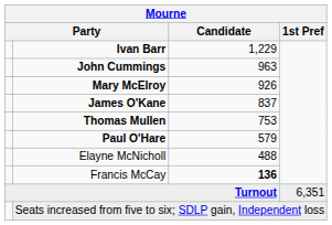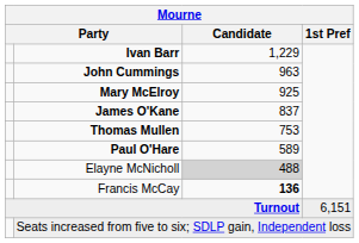 <table class="wikitable">
 <tr>
 <th colspan="4" align="center"><a href='#'>Mourne</a></th>
 </tr>
 <tr>
 <th colspan="2" align="center" width=200>Party</th>
 <th width=150>Candidate</th>
 <th width=60>1st Pref</th>
 </tr>
 <tr>
 <td></td>
 <td align="right"><strong>Ivan Barr</strong></td>
 <td align="right">1,229</td>
 </tr>
 <tr>
 <td></td>
 <td align="right"><strong>John Cummings</strong></td>
 <td align="right">963</td>
 </tr>
 <tr>
 <td></td>
 <td align="right"><strong>Mary McElroy</strong></td>
-<td align="right">926</td>
+<td align="right">925</td>
 </tr>
 <tr>
 <td></td>
 <td align="right"><strong>James O'Kane</strong></td>
 <td align="right">837</td>
 </tr>
 <tr>
 <td></td>
 <td align="right"><strong>Thomas Mullen</strong></td>
 <td align="right">753</td>
 </tr>
 <tr>
 <td></td>
 <td align="right"><strong>Paul O'Hare</strong></td>
-<td align="right">579</td>
+<td align="right">589</td>
 </tr>
 <tr>
 <td></td>
 <td align="right">Elayne McNicholl</td>
-<td align="right">488</td>
+<td align="right" style="background: lightgrey;">488</td>
 </tr>
 <tr>
 <td></td>
 <td align="right">Francis McCay</td>
 <td align="right"><strong>136</strong></td>
 </tr>
 <tr bgcolor="EEEEEE">
 <td colspan=3 align="right"><strong><a href='#'>Turnout</a></strong></td>
-<td align="right">6,351</td>
+<td align="right">6,151</td>
 </tr>
 <tr>
 <td bgcolor=></td>
 <td colspan=3 bgcolor="EEEEEE">Seats increased from five to six; <a href='#'>SDLP</a> gain, <a href='#'>Independent</a> loss</td>
 </tr>
 </table>
